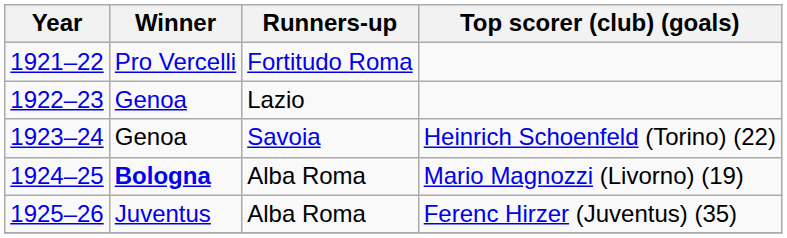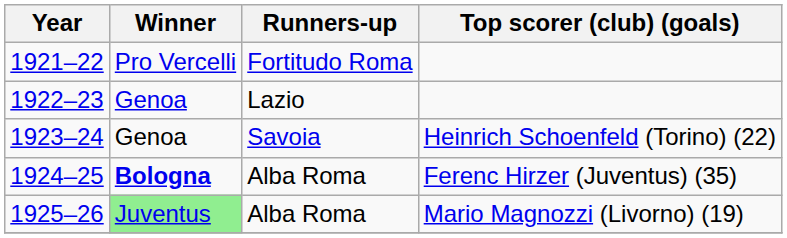 <table class="wikitable">
 <tr>
 <th>Year</th>
 <th>Winner</th>
 <th>Runners-up</th>
 <th>Top scorer (club) (goals)</th>
 </tr>
 <tr>
 <td><a href='#'>1921–22</a></td>
 <td><a href='#'>Pro Vercelli</a></td>
 <td><a href='#'>Fortitudo Roma</a></td>
 <td></td>
 </tr>
 <tr>
 <td><a href='#'>1922–23</a></td>
 <td><a href='#'>Genoa</a></td>
 <td>Lazio</td>
 <td></td>
 </tr>
 <tr>
 <td><a href='#'>1923–24</a></td>
 <td>Genoa</td>
 <td><a href='#'>Savoia</a></td>
 <td> <a href='#'>Heinrich Schoenfeld</a> (Torino) (22)</td>
 </tr>
 <tr>
 <td><a href='#'>1924–25</a></td>
 <td><strong><a href='#'>Bologna</a></strong></td>
 <td>Alba Roma</td>
-<td> <a href='#'>Mario Magnozzi</a> (Livorno) (19)</td>
+<td> <a href='#'>Ferenc Hirzer</a> (Juventus) (35)</td>
 </tr>
 <tr>
 <td><a href='#'>1925–26</a></td>
-<td><a href='#'>Juventus</a></td>
+<td style="background: lightgreen;"><a href='#'>Juventus</a></td>
 <td>Alba Roma</td>
-<td> <a href='#'>Ferenc Hirzer</a> (Juventus) (35)</td>
+<td> <a href='#'>Mario Magnozzi</a> (Livorno) (19)</td>
 </tr>
 <tr>
 </tr>
 </table>
